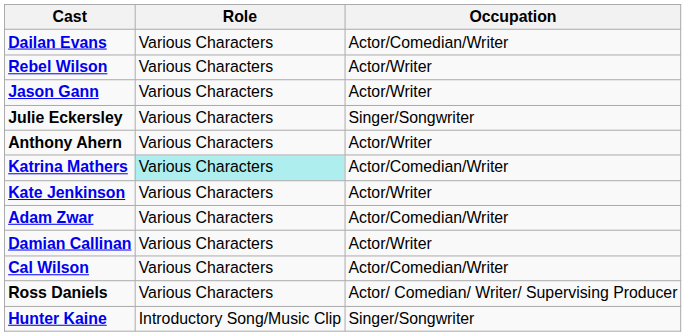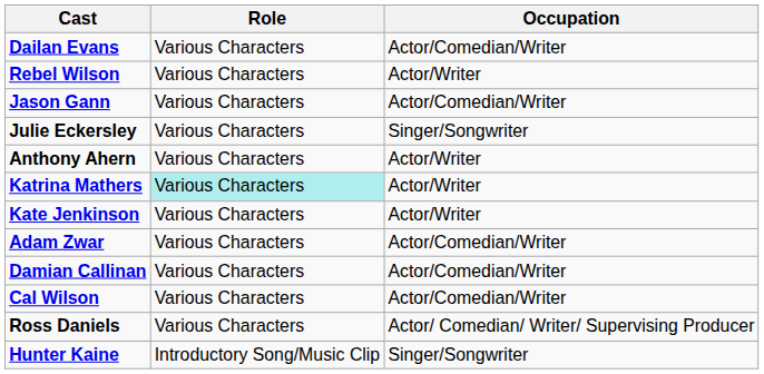 <table class="wikitable">
 <tr>
 <th>Cast</th>
 <th>Role</th>
 <th>Occupation</th>
 </tr>
 <tr>
 <td><strong><a href='#'>Dailan Evans</a></strong></td>
 <td>Various Characters</td>
 <td>Actor/Comedian/Writer</td>
 </tr>
 <tr>
 <td><strong><a href='#'>Rebel Wilson</a></strong></td>
 <td>Various Characters</td>
 <td>Actor/Writer</td>
 </tr>
 <tr>
 <td><strong><a href='#'>Jason Gann</a></strong></td>
 <td>Various Characters</td>
-<td>Actor/Writer</td>
+<td>Actor/Comedian/Writer</td>
 </tr>
 <tr>
 <td><strong>Julie Eckersley</strong></td>
 <td>Various Characters</td>
 <td>Singer/Songwriter</td>
 </tr>
 <tr>
 <td><strong>Anthony Ahern</strong></td>
 <td>Various Characters</td>
 <td>Actor/Writer</td>
 </tr>
 <tr>
 <td><strong><a href='#'>Katrina Mathers</a></strong></td>
 <td style="background: paleturquoise;">Various Characters</td>
-<td>Actor/Comedian/Writer</td>
+<td>Actor/Writer</td>
 </tr>
 <tr>
 <td><strong><a href='#'>Kate Jenkinson</a></strong></td>
 <td>Various Characters</td>
 <td>Actor/Writer</td>
 </tr>
 <tr>
 <td><strong><a href='#'>Adam Zwar</a></strong></td>
 <td>Various Characters</td>
 <td>Actor/Comedian/Writer</td>
 </tr>
 <tr>
 <td><strong><a href='#'>Damian Callinan</a></strong></td>
 <td>Various Characters</td>
-<td>Actor/Writer</td>
+<td>Actor/Comedian/Writer</td>
 </tr>
 <tr>
 <td><strong><a href='#'>Cal Wilson</a></strong></td>
 <td>Various Characters</td>
 <td>Actor/Comedian/Writer</td>
 </tr>
 <tr>
 <td><strong>Ross Daniels</strong></td>
 <td>Various Characters</td>
 <td>Actor/ Comedian/ Writer/ Supervising Producer</td>
 </tr>
 <tr>
 <td><strong><a href='#'>Hunter Kaine</a></strong></td>
 <td>Introductory Song/Music Clip</td>
 <td>Singer/Songwriter</td>
 </tr>
 </table>
